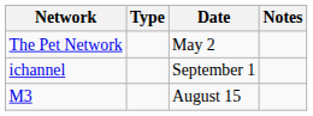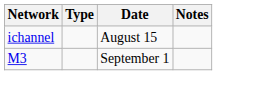 <table class="wikitable">
 <tr>
 <th>Network</th>
 <th>Type</th>
 <th>Date</th>
 <th>Notes</th>
 </tr>
 <tr>
-<td><a href='#'>The Pet Network</a></td>
-<td></td>
-<td>May 2</td>
-<td></td>
-</tr>
-<tr>
 <td><a href='#'>ichannel</a></td>
 <td></td>
-<td>September 1</td>
+<td>August 15</td>
 <td></td>
 </tr>
 <tr>
 <td><a href='#'>M3</a></td>
 <td></td>
-<td>August 15</td>
+<td>September 1</td>
 <td></td>
 </tr>
 </table>
